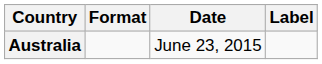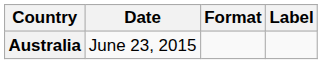 <table class="wikitable plainrowheaders">
 <tr>
 <th scope="col">Country</th>
+<th scope="col">Date</th>
 <th scope="col">Format</th>
-<th scope="col">Date</th>
 <th scope="col">Label</th>
 </tr>
 <tr>
 <th scope="row">Australia</th>
+<td>June 23, 2015</td>
 <td></td>
-<td>June 23, 2015</td>
 <td></td>
 </tr>
 </table>
